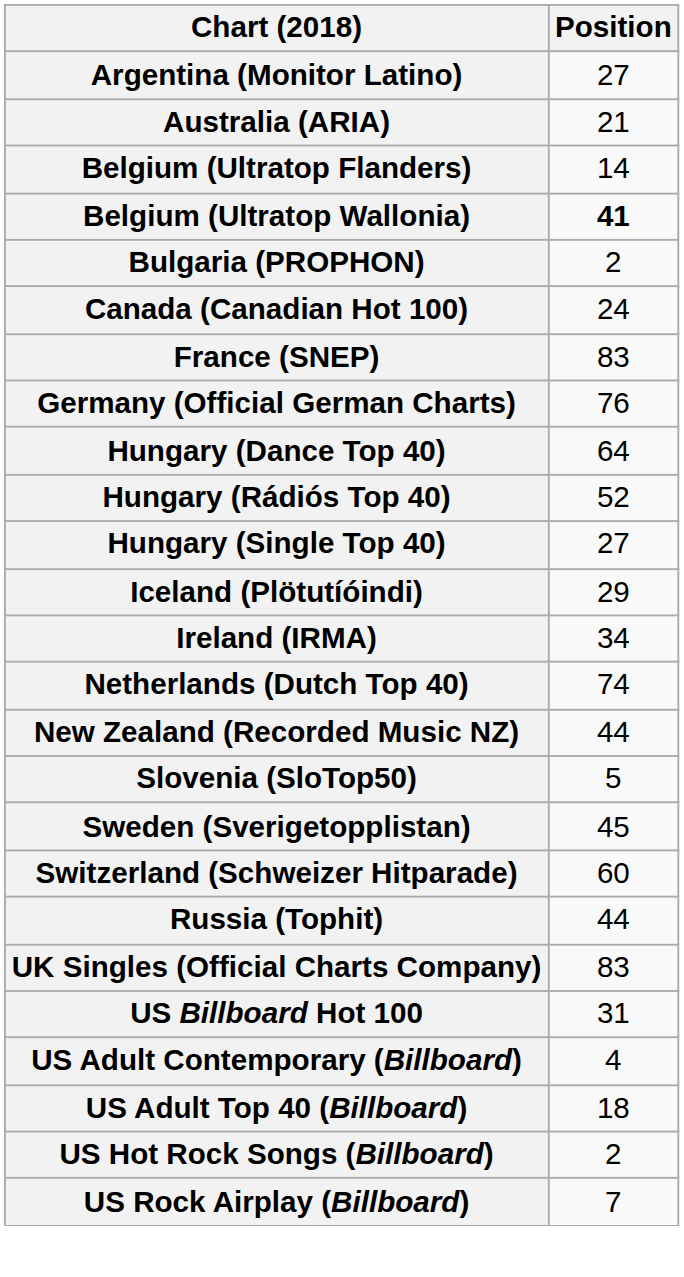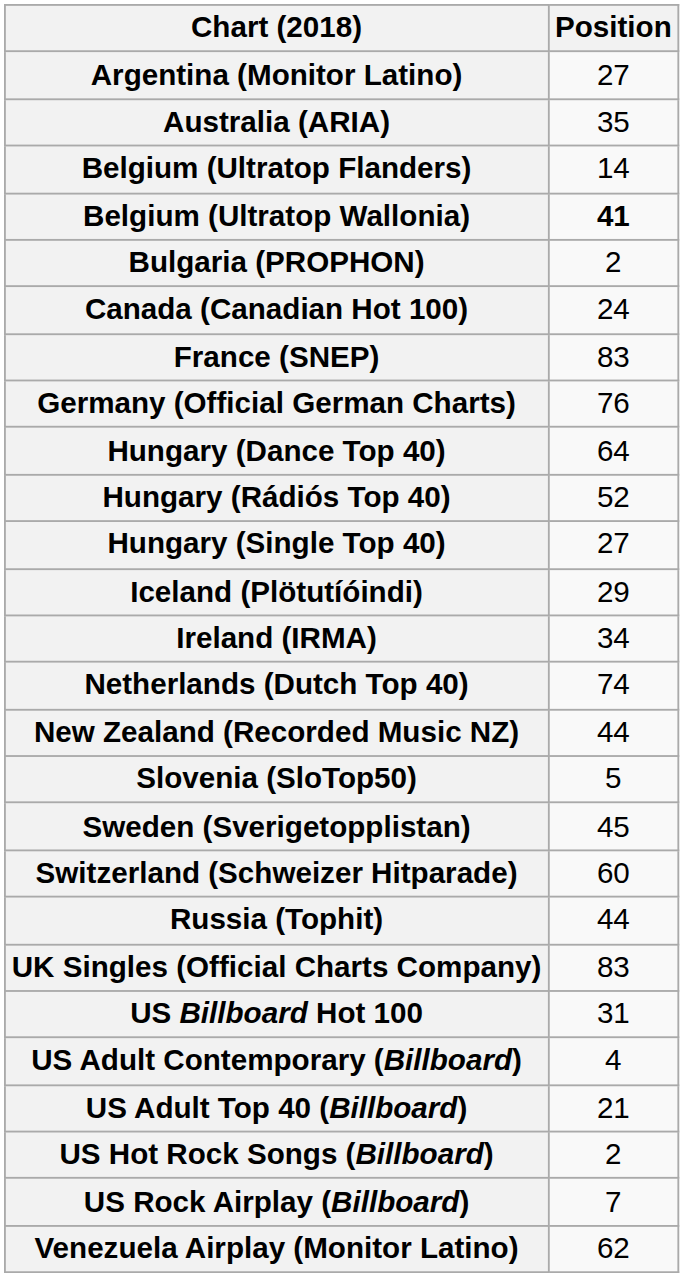 <table class="wikitable sortable plainrowheaders" style="text-align:center">
 <tr>
 <th scope="col">Chart (2018)</th>
 <th scope="col">Position</th>
 </tr>
 <tr>
 <th scope="row">Argentina (Monitor Latino)</th>
 <td>27</td>
 </tr>
 <tr>
 <th scope="row">Australia (ARIA)</th>
-<td>21</td>
+<td>35</td>
 </tr>
 <tr>
 <th scope="row">Belgium (Ultratop Flanders)</th>
 <td>14</td>
 </tr>
 <tr>
 <th scope="row">Belgium (Ultratop Wallonia)</th>
 <td><strong>41</strong></td>
 </tr>
 <tr>
 <th scope="row">Bulgaria (PROPHON)</th>
 <td>2</td>
 </tr>
 <tr>
 <th scope="row">Canada (Canadian Hot 100)</th>
 <td>24</td>
 </tr>
 <tr>
 <th scope="row">France (SNEP)</th>
 <td>83</td>
 </tr>
 <tr>
 <th scope="row">Germany (Official German Charts)</th>
 <td>76</td>
 </tr>
 <tr>
 <th scope="row">Hungary (Dance Top 40)</th>
 <td>64</td>
 </tr>
 <tr>
 <th scope="row">Hungary (Rádiós Top 40)</th>
 <td>52</td>
 </tr>
 <tr>
 <th scope="row">Hungary (Single Top 40)</th>
 <td>27</td>
 </tr>
 <tr>
 <th scope="row">Iceland (Plötutíóindi)</th>
 <td>29</td>
 </tr>
 <tr>
 <th scope="row">Ireland (IRMA)</th>
 <td>34</td>
 </tr>
 <tr>
 <th scope="row">Netherlands (Dutch Top 40)</th>
 <td>74</td>
 </tr>
 <tr>
 <th scope="row">New Zealand (Recorded Music NZ)</th>
 <td>44</td>
 </tr>
 <tr>
 <th scope="row">Slovenia (SloTop50)</th>
 <td>5</td>
 </tr>
 <tr>
 <th scope="row">Sweden (Sverigetopplistan)</th>
 <td>45</td>
 </tr>
 <tr>
 <th scope="row">Switzerland (Schweizer Hitparade)</th>
 <td>60</td>
 </tr>
 <tr>
 <th scope="row">Russia (Tophit)</th>
 <td>44</td>
 </tr>
 <tr>
 <th scope="row">UK Singles (Official Charts Company)</th>
 <td>83</td>
 </tr>
 <tr>
 <th scope="row">US <em>Billboard</em> Hot 100</th>
 <td>31</td>
 </tr>
 <tr>
 <th scope="row">US Adult Contemporary (<em>Billboard</em>)</th>
 <td>4</td>
 </tr>
 <tr>
 <th scope="row">US Adult Top 40 (<em>Billboard</em>)</th>
-<td>18</td>
+<td>21</td>
 </tr>
 <tr>
 <th scope="row">US Hot Rock Songs (<em>Billboard</em>)</th>
 <td>2</td>
 </tr>
 <tr>
 <th scope="row">US Rock Airplay (<em>Billboard</em>)</th>
 <td>7</td>
 </tr>
+<tr>
+<th scope="row">Venezuela Airplay (Monitor Latino)</th>
+<td>62</td>
+</tr>
 </table>
